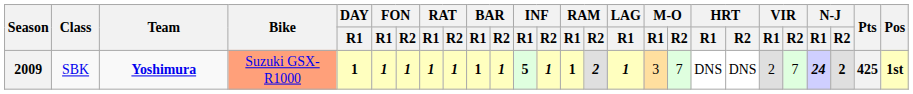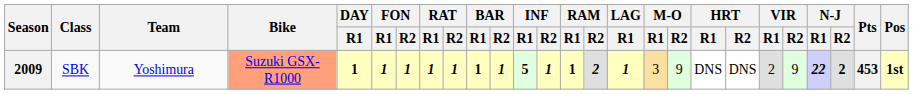 <table class="wikitable" style="font-size: 85%; text-align: center">
 <tr valign="top">
 <th valign="middle" style="width: 40px;" rowspan=2>Season</th>
 <th valign="middle" style="width: 40px;" rowspan=2>Class</th>
 <th valign="middle" style="width: 120px;" rowspan=2>Team</th>
 <th valign="middle" style="width: 100px;" rowspan=2>Bike</th>
 <th>DAY<br></th>
 <th colspan=2>FON<br></th>
 <th colspan=2>RAT<br></th>
 <th colspan=2>BAR<br></th>
 <th colspan=2>INF<br></th>
 <th colspan=2>RAM<br></th>
 <th>LAG<br></th>
 <th colspan=2>M-O<br></th>
 <th colspan=2>HRT<br></th>
 <th colspan=2>VIR<br></th>
 <th colspan=2>N-J<br></th>
 <th valign="middle" rowspan=2>Pts</th>
 <th valign="middle" rowspan=2>Pos</th>
 </tr>
 <tr>
 <th>R1</th>
 <th>R1</th>
 <th>R2</th>
 <th>R1</th>
 <th>R2</th>
 <th>R1</th>
 <th>R2</th>
 <th>R1</th>
 <th>R2</th>
 <th>R1</th>
 <th>R2</th>
 <th>R1</th>
 <th>R1</th>
 <th>R2</th>
 <th>R1</th>
 <th>R2</th>
 <th>R1</th>
 <th>R2</th>
 <th>R1</th>
 <th>R2</th>
 </tr>
 <tr>
 <th>2009</th>
 <td><a href='#'>SBK</a></td>
-<td><strong><a href='#'>Yoshimura</a></strong></td>
+<td><a href='#'>Yoshimura</a></td>
 <td style="background: lightsalmon;"><a href='#'>Suzuki GSX-R1000</a></td>
 <td style="background:#ffffbf;"><strong>1</strong></td>
 <td style="background:#ffffbf;"><strong><em>1</em></strong></td>
 <td style="background:#ffffbf;"><strong><em>1</em></strong></td>
 <td style="background:#ffffbf;"><strong><em>1</em></strong></td>
 <td style="background:#ffffbf;"><strong><em>1</em></strong></td>
 <td style="background:#ffffbf;"><strong>1</strong></td>
 <td style="background:#ffffbf;"><strong><em>1</em></strong></td>
 <td style="background:#dfffdf;"><strong>5</strong></td>
 <td style="background:#ffffbf;"><strong><em>1</em></strong></td>
 <td style="background:#ffffbf;"><strong>1</strong></td>
 <td style="background:#dfdfdf;"><strong><em>2</em></strong></td>
 <td style="background:#ffffbf;"><strong><em>1</em></strong></td>
 <td style="background:#ffdf9f;">3</td>
-<td style="background:#dfffdf;">7</td>
+<td style="background:#dfffdf;">9</td>
 <td style="background:#ffffff;">DNS</td>
 <td style="background:#ffffff;">DNS</td>
 <td style="background:#dfdfdf;">2</td>
-<td style="background:#dfffdf;">7</td>
-<td style="background:#cfcfff;"><strong><em>24</em></strong></td>
+<td style="background:#dfffdf;">9</td>
+<td style="background:#cfcfff;"><strong><em>22</em></strong></td>
 <td style="background:#dfdfdf;"><strong>2</strong></td>
-<th>425</th>
+<th>453</th>
 <td style="background:#ffffbf;"><strong>1st</strong></td>
 </tr>
 </table>
